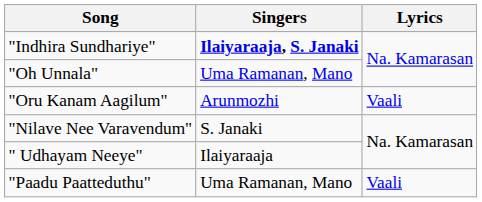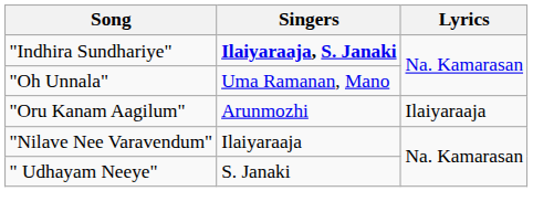 <table class="wikitable">
 <tr>
 <th>Song</th>
 <th>Singers</th>
 <th>Lyrics</th>
 </tr>
 <tr>
 <td>"Indhira Sundhariye"</td>
 <td><strong><a href='#'>Ilaiyaraaja</a>, <a href='#'>S. Janaki</a></strong></td>
 <td rowspan="2"><a href='#'>Na. Kamarasan</a></td>
 </tr>
 <tr>
 <td>"Oh Unnala"</td>
 <td><a href='#'>Uma Ramanan</a>, <a href='#'>Mano</a></td>
 </tr>
 <tr>
 <td>"Oru Kanam Aagilum"</td>
 <td><a href='#'>Arunmozhi</a></td>
-<td><a href='#'>Vaali</a></td>
+<td>Ilaiyaraaja</td>
 </tr>
 <tr>
 <td>"Nilave Nee Varavendum"</td>
-<td>S. Janaki</td>
+<td>Ilaiyaraaja</td>
 <td rowspan="2">Na. Kamarasan</td>
 </tr>
 <tr>
 <td>" Udhayam Neeye"</td>
-<td>Ilaiyaraaja</td>
-</tr>
-<tr>
-<td>"Paadu Paatteduthu"</td>
-<td>Uma Ramanan, Mano</td>
-<td><a href='#'>Vaali</a></td>
+<td>S. Janaki</td>
 </tr>
 </table>
